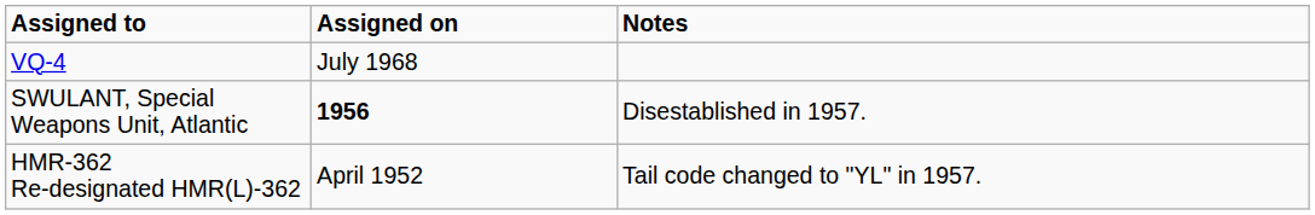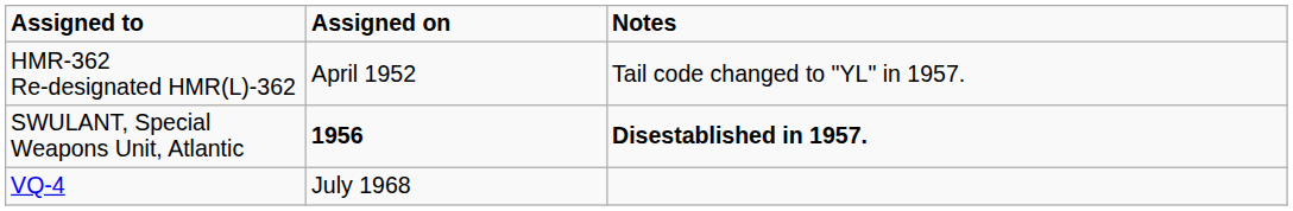 <table class="wikitable" style="width: 70%;">
 <tr>
 <td style="width: 200px;"><strong>Assigned to</strong></td>
 <td style="width: 200px;"><strong>Assigned on</strong></td>
 <td><strong>Notes</strong></td>
 </tr>
 <tr>
+<td>HMR-362<br>Re-designated HMR(L)-362</td>
+<td>April 1952</td>
+<td>Tail code changed to "YL" in 1957.</td>
+</tr>
+<tr>
+<td>SWULANT, Special Weapons Unit, Atlantic</td>
+<td><strong>1956</strong></td>
+<td><strong>Disestablished in 1957.</strong></td>
+</tr>
+<tr>
 <td><a href='#'>VQ-4</a></td>
 <td>July 1968</td>
 <td></td>
 </tr>
-<tr>
-<td>SWULANT, Special Weapons Unit, Atlantic</td>
-<td><strong>1956</strong></td>
-<td>Disestablished in 1957.</td>
-</tr>
-<tr>
-<td>HMR-362<br>Re-designated HMR(L)-362</td>
-<td>April 1952</td>
-<td>Tail code changed to "YL" in 1957.</td>
-</tr>
 </table>
